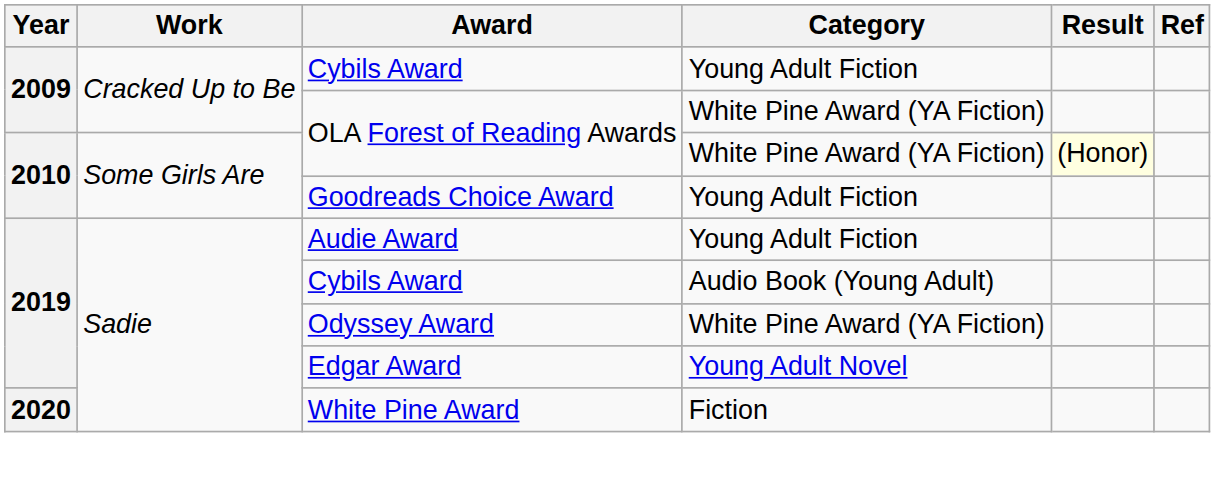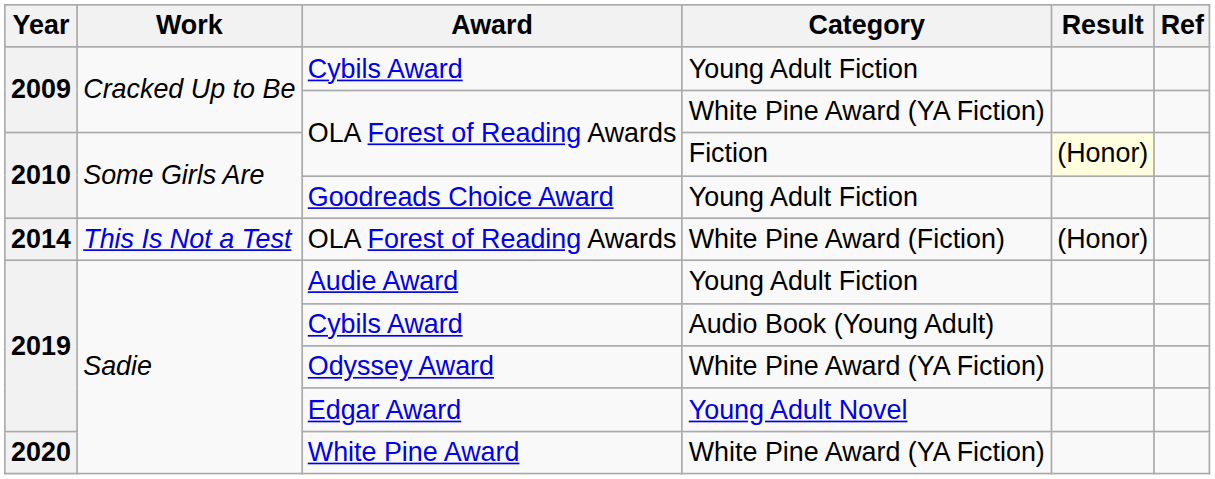 <table class="wikitable sortable">
 <tr>
 <th>Year</th>
 <th>Work</th>
 <th>Award</th>
 <th>Category</th>
 <th>Result</th>
 <th>Ref</th>
 </tr>
 <tr>
 <th rowspan="2">2009</th>
 <td rowspan="2"><em>Cracked Up to Be</em></td>
 <td><a href='#'>Cybils Award</a></td>
 <td>Young Adult Fiction</td>
 <td></td>
 <td></td>
 </tr>
 <tr>
 <td rowspan="2">OLA <a href='#'>Forest of Reading</a> Awards</td>
 <td>White Pine Award (YA Fiction)</td>
 <td></td>
 <td></td>
 </tr>
 <tr>
 <th rowspan="2">2010</th>
 <td rowspan="2"><em>Some Girls Are</em></td>
-<td>White Pine Award (YA Fiction)</td>
+<td>Fiction</td>
 <td style="background: lightyellow;"> (Honor)</td>
 <td></td>
 </tr>
 <tr>
 <td><a href='#'>Goodreads Choice Award</a></td>
 <td>Young Adult Fiction</td>
 <td></td>
+<td></td>
+</tr>
+<tr>
+<th>2014</th>
+<td><em><a href='#'>This Is Not a Test</a></em></td>
+<td>OLA <a href='#'>Forest of Reading</a> Awards</td>
+<td>White Pine Award (Fiction)</td>
+<td> (Honor)</td>
 <td></td>
 </tr>
 <tr>
 <th rowspan="4">2019</th>
 <td rowspan="5"><em>Sadie</em></td>
 <td><a href='#'>Audie Award</a></td>
 <td>Young Adult Fiction</td>
 <td></td>
 <td></td>
 </tr>
 <tr>
 <td><a href='#'>Cybils Award</a></td>
 <td>Audio Book (Young Adult)</td>
 <td></td>
 <td></td>
 </tr>
 <tr>
 <td><a href='#'>Odyssey Award</a></td>
 <td>White Pine Award (YA Fiction)</td>
 <td></td>
 <td></td>
 </tr>
 <tr>
 <td><a href='#'>Edgar Award</a></td>
 <td><a href='#'>Young Adult Novel</a></td>
 <td></td>
 <td></td>
 </tr>
 <tr>
 <th>2020</th>
 <td><a href='#'>White Pine Award</a></td>
-<td>Fiction</td>
+<td>White Pine Award (YA Fiction)</td>
 <td></td>
 <td></td>
 </tr>
 </table>
